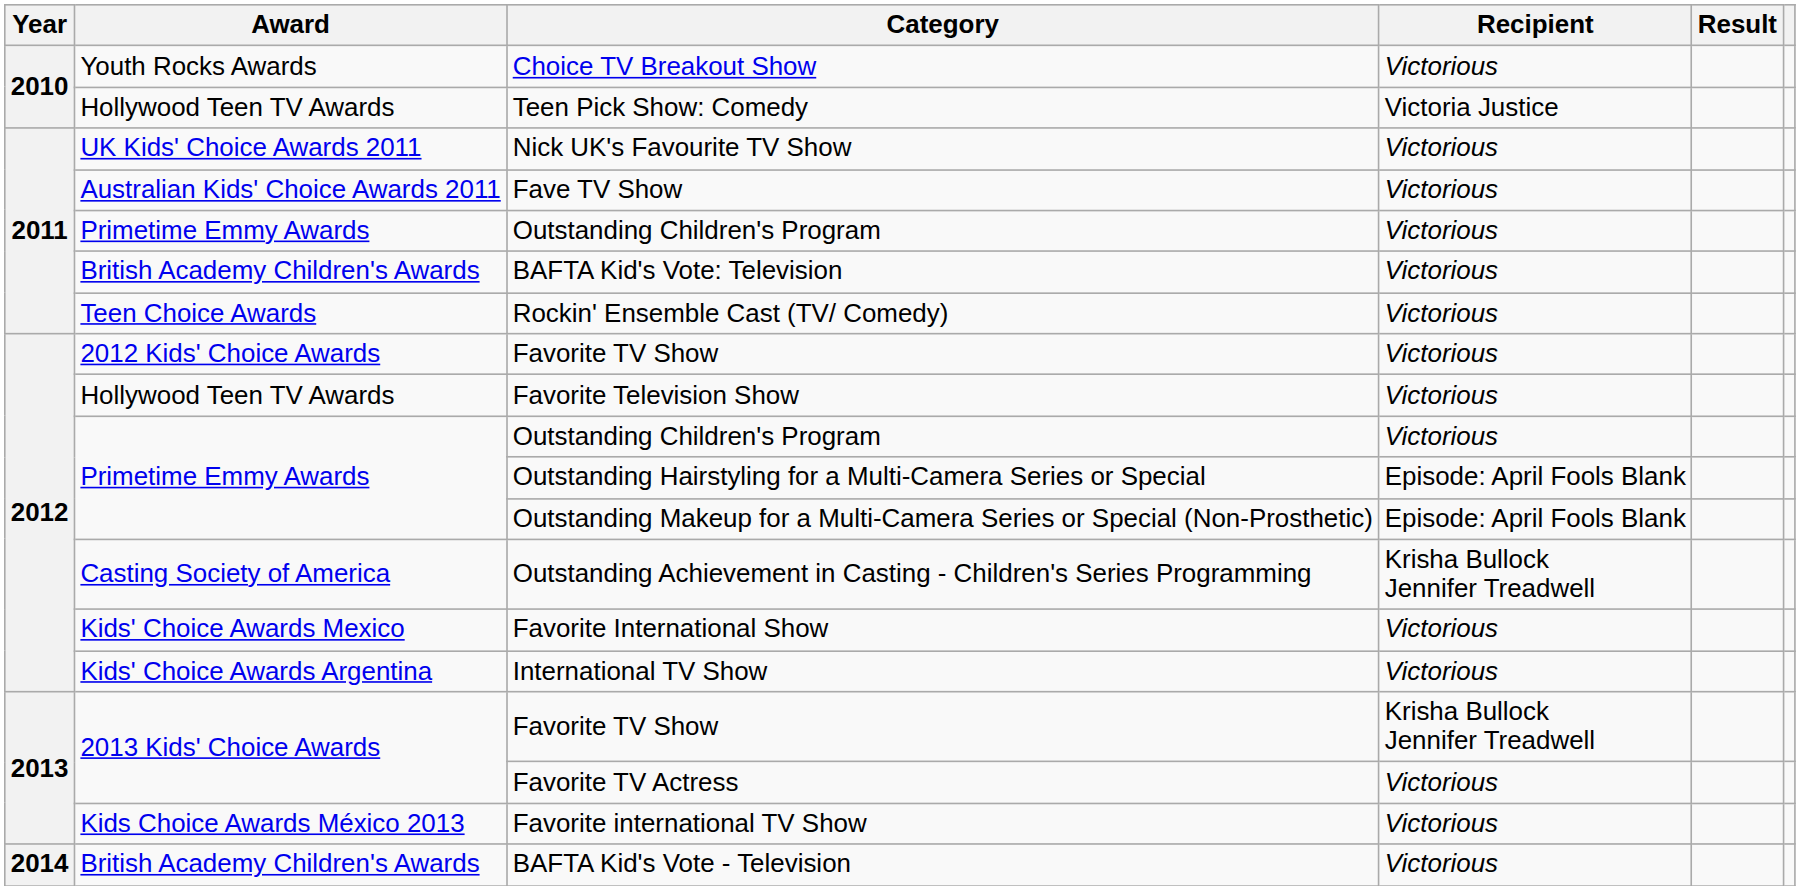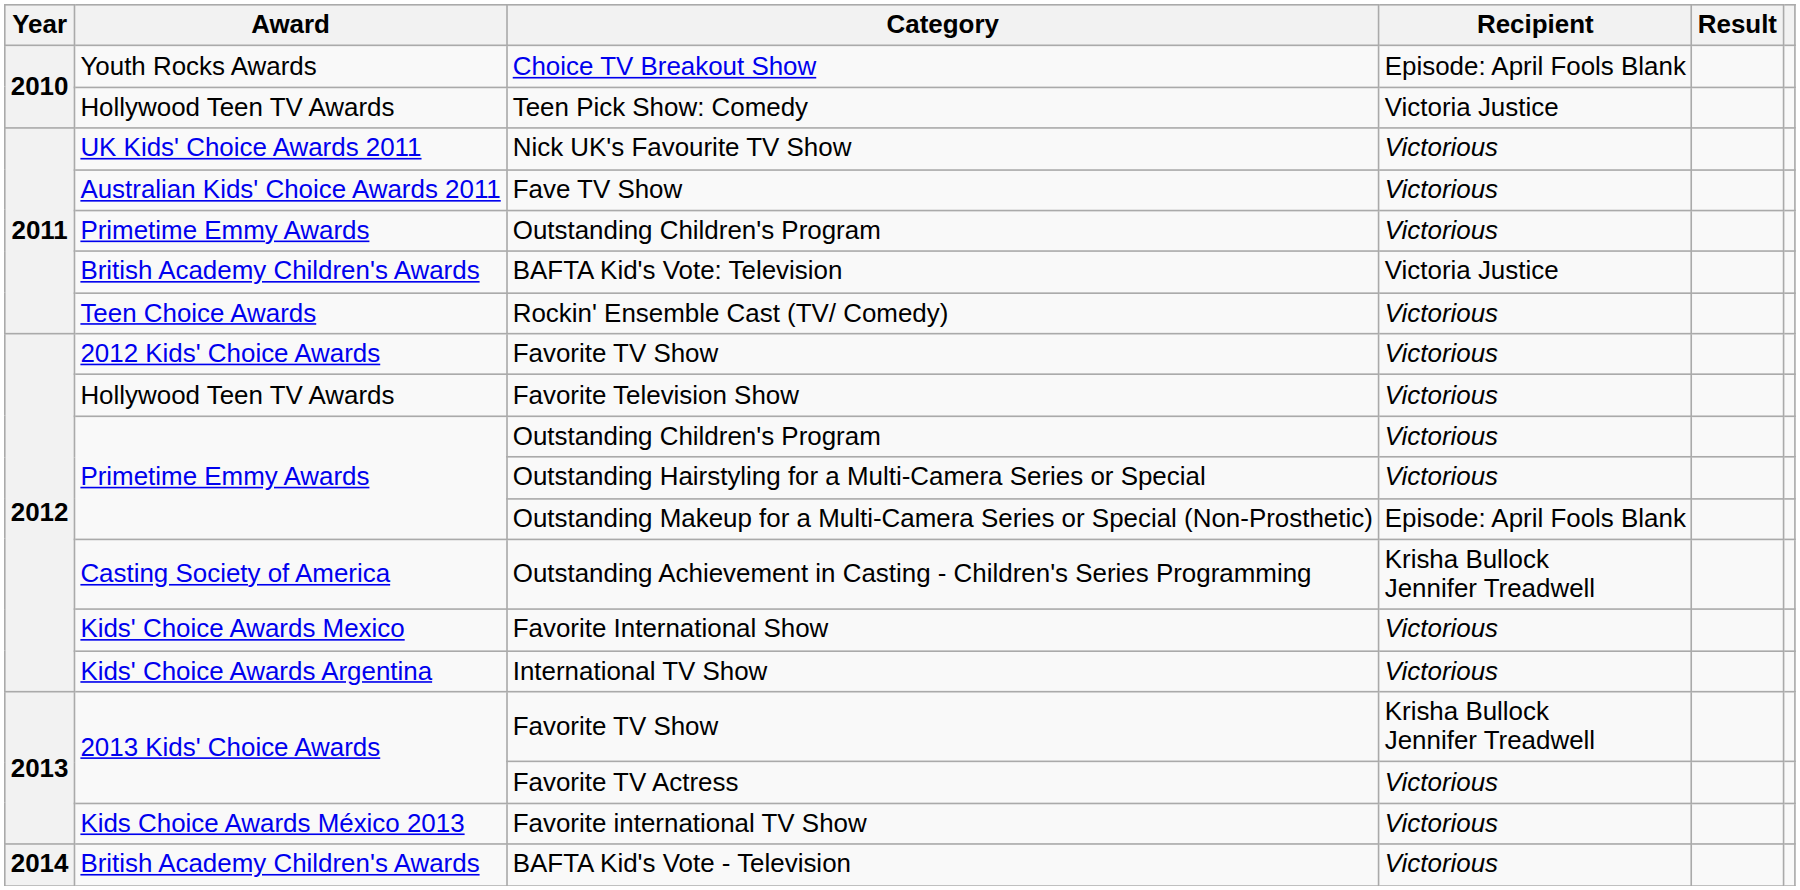 <table class="wikitable plainrowheaders">
 <tr>
 <th scope="col">Year</th>
 <th scope="col">Award</th>
 <th scope="col">Category</th>
 <th scope="col">Recipient</th>
 <th scope="col">Result</th>
 <th scope="col"></th>
 </tr>
 <tr>
 <th rowspan="2" scope="row">2010</th>
 <td>Youth Rocks Awards</td>
 <td><a href='#'>Choice TV Breakout Show</a></td>
-<td><em>Victorious</em></td>
+<td>Episode: April Fools Blank</td>
 <td></td>
 <td></td>
 </tr>
 <tr>
 <td>Hollywood Teen TV Awards</td>
 <td>Teen Pick Show: Comedy</td>
 <td>Victoria Justice</td>
 <td></td>
 <td></td>
 </tr>
 <tr>
 <th rowspan="5">2011</th>
 <td><a href='#'>UK Kids' Choice Awards 2011</a></td>
 <td>Nick UK's Favourite TV Show</td>
 <td><em>Victorious</em></td>
 <td></td>
 <td></td>
 </tr>
 <tr>
 <td><a href='#'>Australian Kids' Choice Awards 2011</a></td>
 <td>Fave TV Show</td>
 <td><em>Victorious</em></td>
 <td></td>
 <td></td>
 </tr>
 <tr>
 <td><a href='#'>Primetime Emmy Awards</a></td>
 <td>Outstanding Children's Program</td>
 <td><em>Victorious</em></td>
 <td></td>
 <td></td>
 </tr>
 <tr>
 <td><a href='#'>British Academy Children's Awards</a></td>
 <td>BAFTA Kid's Vote: Television</td>
-<td><em>Victorious</em></td>
+<td>Victoria Justice</td>
 <td></td>
 <td></td>
 </tr>
 <tr>
 <td><a href='#'>Teen Choice Awards</a></td>
 <td>Rockin' Ensemble Cast (TV/ Comedy)</td>
 <td><em>Victorious</em></td>
 <td></td>
 <td></td>
 </tr>
 <tr>
 <th rowspan="8" scope="row">2012</th>
 <td><a href='#'>2012 Kids' Choice Awards</a></td>
 <td>Favorite TV Show</td>
 <td><em>Victorious</em></td>
 <td></td>
 <td></td>
 </tr>
 <tr>
 <td>Hollywood Teen TV Awards</td>
 <td>Favorite Television Show</td>
 <td><em>Victorious</em></td>
 <td></td>
 <td></td>
 </tr>
 <tr>
 <td rowspan="3"><a href='#'>Primetime Emmy Awards</a></td>
 <td>Outstanding Children's Program</td>
 <td><em>Victorious</em></td>
 <td></td>
 <td></td>
 </tr>
 <tr>
 <td>Outstanding Hairstyling for a Multi-Camera Series or Special</td>
-<td>Episode: April Fools Blank</td>
+<td><em>Victorious</em></td>
 <td></td>
 <td></td>
 </tr>
 <tr>
 <td>Outstanding Makeup for a Multi-Camera Series or Special (Non-Prosthetic)</td>
 <td>Episode: April Fools Blank</td>
 <td></td>
 <td></td>
 </tr>
 <tr>
 <td><a href='#'>Casting Society of America</a></td>
 <td>Outstanding Achievement in Casting - Children's Series Programming</td>
 <td>Krisha Bullock<br>Jennifer Treadwell</td>
 <td></td>
 <td></td>
 </tr>
 <tr>
 <td><a href='#'>Kids' Choice Awards Mexico</a></td>
 <td>Favorite International Show</td>
 <td><em>Victorious</em></td>
 <td></td>
 <td></td>
 </tr>
 <tr>
 <td><a href='#'>Kids' Choice Awards Argentina</a></td>
 <td>International TV Show</td>
 <td><em>Victorious</em></td>
 <td></td>
 <td></td>
 </tr>
 <tr>
 <th rowspan="3" scope="row">2013</th>
 <td rowspan="2"><a href='#'>2013 Kids' Choice Awards</a></td>
 <td>Favorite TV Show</td>
 <td>Krisha Bullock<br>Jennifer Treadwell</td>
 <td></td>
 <td></td>
 </tr>
 <tr>
 <td>Favorite TV Actress</td>
 <td><em>Victorious</em></td>
 <td></td>
 <td></td>
 </tr>
 <tr>
 <td><a href='#'>Kids Choice Awards México 2013</a></td>
 <td>Favorite international TV Show</td>
 <td><em>Victorious</em></td>
 <td></td>
 <td></td>
 </tr>
 <tr>
 <th scope="row">2014</th>
 <td><a href='#'>British Academy Children's Awards</a></td>
 <td>BAFTA Kid's Vote - Television</td>
 <td><em>Victorious</em></td>
 <td></td>
 <td></td>
 </tr>
 </table>
